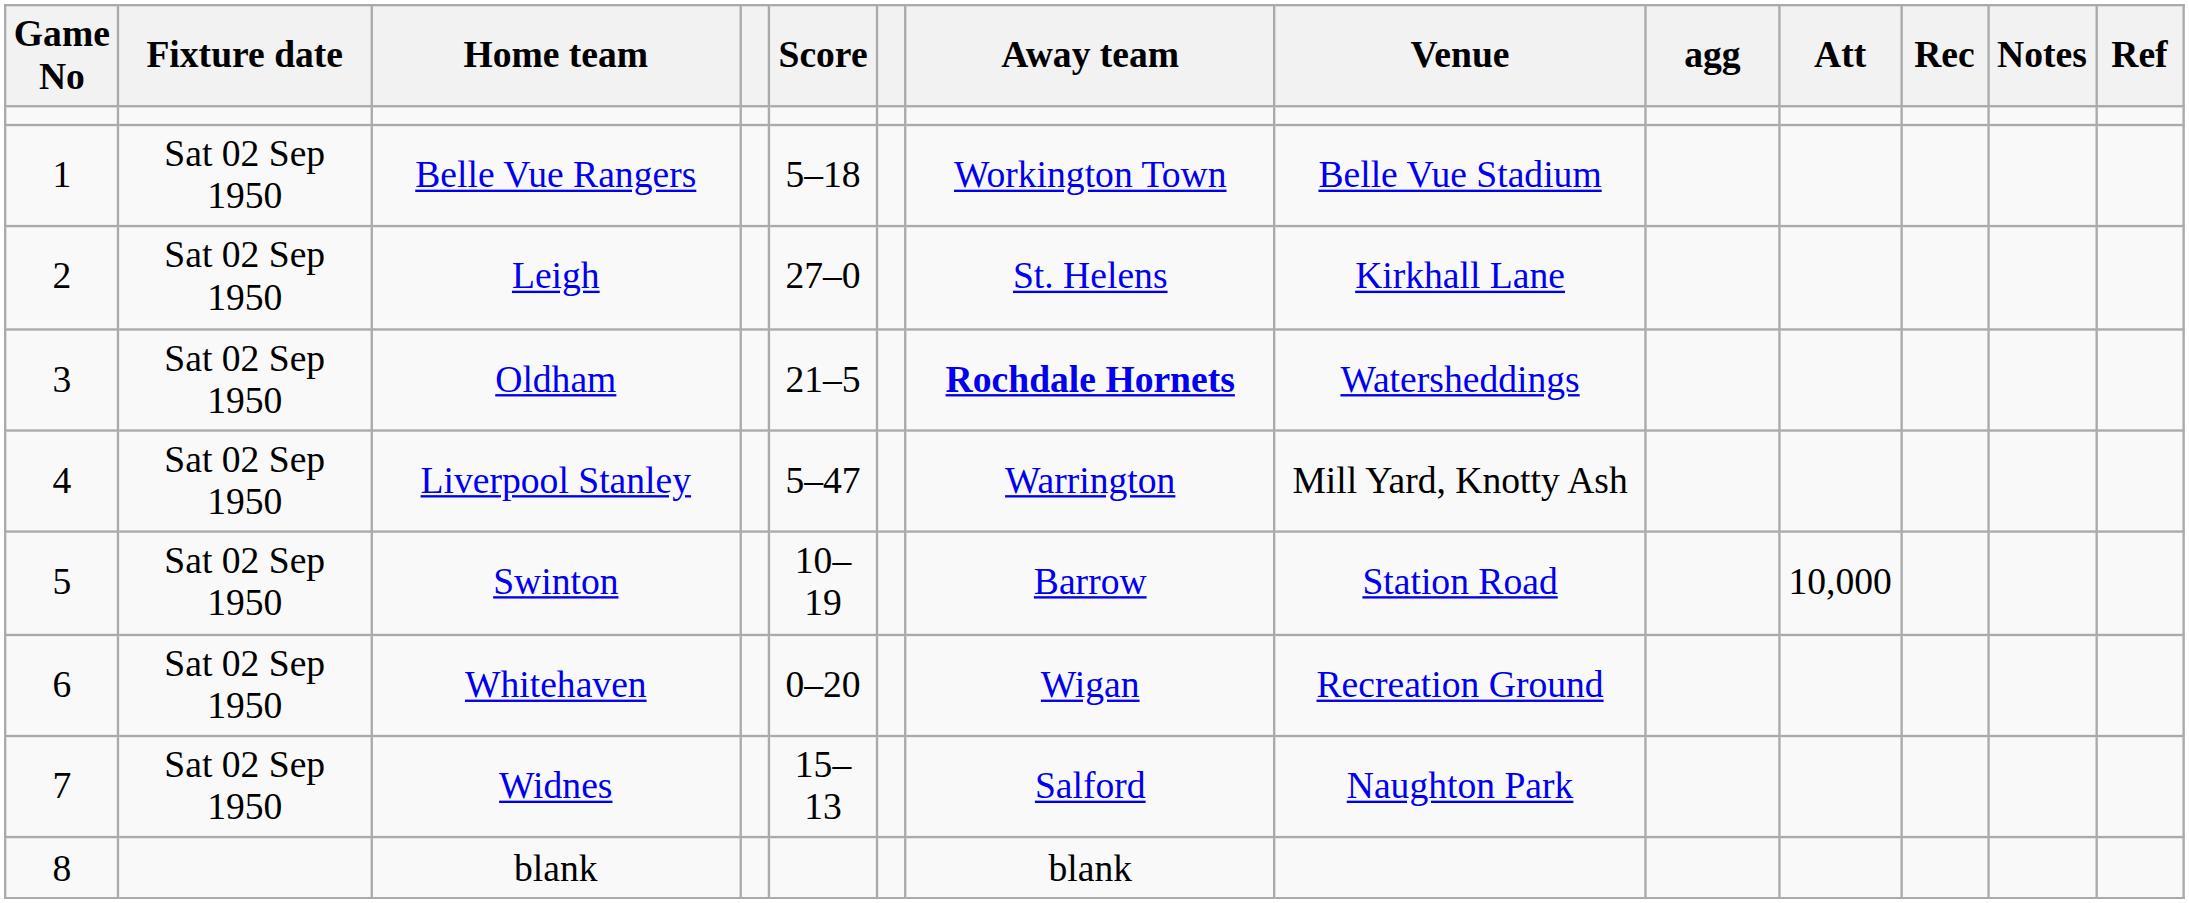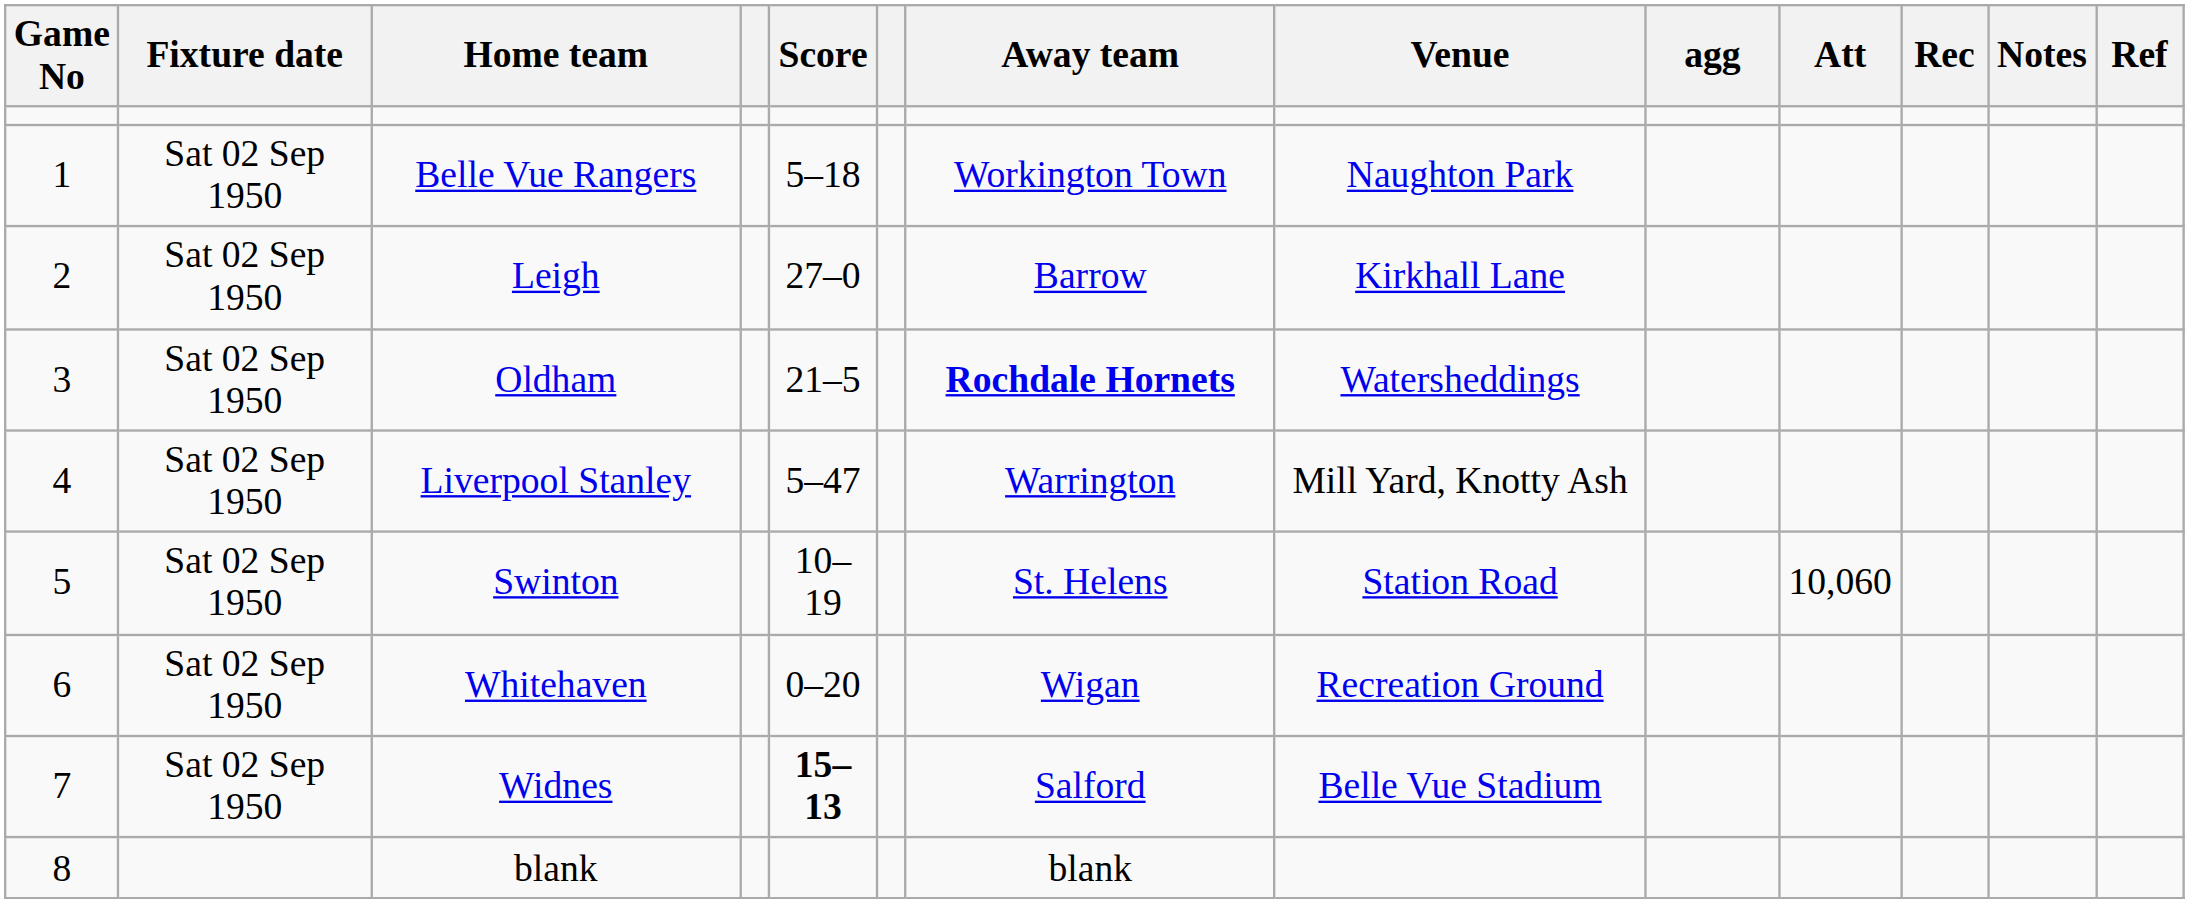 <table class="wikitable" style="text-align:center;">
 <tr>
 <th width=20 abbr="No">Game No</th>
 <th width=100 abbr="Date">Fixture date</th>
 <th width=150 abbr="Home team">Home team</th>
 <th width=5 abbr="space"></th>
 <th width=20 abbr="Score">Score</th>
 <th width=5 abbr="space"></th>
 <th width=150 abbr="Away team">Away team</th>
 <th width=150 abbr="Venue">Venue</th>
 <th width=50 abbr="agg">agg</th>
 <th width=30 abbr="Att">Att</th>
 <th width=30 abbr="Rec">Rec</th>
 <th width=20 abbr="Notes">Notes</th>
 <th width=30 abbr="Ref">Ref</th>
 </tr>
 <tr>
 <td></td>
 <td></td>
 <td></td>
 <td></td>
 <td></td>
 <td></td>
 <td></td>
 <td></td>
 <td></td>
 <td></td>
 <td></td>
 <td></td>
 </tr>
 <tr>
 <td>1</td>
 <td>Sat 02 Sep 1950</td>
 <td><a href='#'>Belle Vue Rangers</a></td>
 <td></td>
 <td>5–18</td>
 <td></td>
 <td><a href='#'>Workington Town</a></td>
-<td><a href='#'>Belle Vue Stadium</a></td>
+<td><a href='#'>Naughton Park</a></td>
 <td></td>
 <td></td>
 <td></td>
 <td></td>
 <td></td>
 </tr>
 <tr>
 <td>2</td>
 <td>Sat 02 Sep 1950</td>
 <td><a href='#'>Leigh</a></td>
 <td></td>
 <td>27–0</td>
 <td></td>
-<td><a href='#'>St. Helens</a></td>
+<td><a href='#'>Barrow</a></td>
 <td><a href='#'>Kirkhall Lane</a></td>
 <td></td>
 <td></td>
 <td></td>
 <td></td>
 <td></td>
 </tr>
 <tr>
 <td>3</td>
 <td>Sat 02 Sep 1950</td>
 <td><a href='#'>Oldham</a></td>
 <td></td>
 <td>21–5</td>
 <td></td>
 <td><strong><a href='#'>Rochdale Hornets</a></strong></td>
 <td><a href='#'>Watersheddings</a></td>
 <td></td>
 <td></td>
 <td></td>
 <td></td>
 <td></td>
 </tr>
 <tr>
 <td>4</td>
 <td>Sat 02 Sep 1950</td>
 <td><a href='#'>Liverpool Stanley</a></td>
 <td></td>
 <td>5–47</td>
 <td></td>
 <td><a href='#'>Warrington</a></td>
 <td>Mill Yard, Knotty Ash</td>
 <td></td>
 <td></td>
 <td></td>
 <td></td>
 <td></td>
 </tr>
 <tr>
 <td>5</td>
 <td>Sat 02 Sep 1950</td>
 <td><a href='#'>Swinton</a></td>
 <td></td>
 <td>10–19</td>
 <td></td>
-<td><a href='#'>Barrow</a></td>
+<td><a href='#'>St. Helens</a></td>
 <td><a href='#'>Station Road</a></td>
 <td></td>
-<td>10,000</td>
+<td>10,060</td>
 <td></td>
 <td></td>
 <td></td>
 </tr>
 <tr>
 <td>6</td>
 <td>Sat 02 Sep 1950</td>
 <td><a href='#'>Whitehaven</a></td>
 <td></td>
 <td>0–20</td>
 <td></td>
 <td><a href='#'>Wigan</a></td>
 <td><a href='#'>Recreation Ground</a></td>
 <td></td>
 <td></td>
 <td></td>
 <td></td>
 <td></td>
 </tr>
 <tr>
 <td>7</td>
 <td>Sat 02 Sep 1950</td>
 <td><a href='#'>Widnes</a></td>
 <td></td>
-<td>15–13</td>
+<td><strong>15–13</strong></td>
 <td></td>
 <td><a href='#'>Salford</a></td>
-<td><a href='#'>Naughton Park</a></td>
+<td><a href='#'>Belle Vue Stadium</a></td>
 <td></td>
 <td></td>
 <td></td>
 <td></td>
 <td></td>
 </tr>
 <tr>
 <td>8</td>
 <td></td>
 <td>blank</td>
 <td></td>
 <td></td>
 <td></td>
 <td>blank</td>
 <td></td>
 <td></td>
 <td></td>
 <td></td>
 <td></td>
 <td></td>
 </tr>
 </table>
